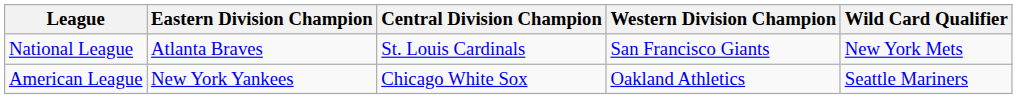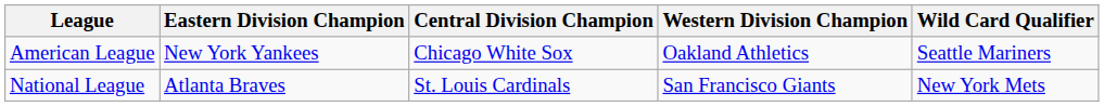 <table class="wikitable">
 <tr>
 <th>League</th>
 <th>Eastern Division Champion</th>
 <th>Central Division Champion</th>
 <th>Western Division Champion</th>
 <th>Wild Card Qualifier</th>
 </tr>
 <tr>
+<td><a href='#'>American League</a></td>
+<td><a href='#'>New York Yankees</a></td>
+<td><a href='#'>Chicago White Sox</a></td>
+<td><a href='#'>Oakland Athletics</a></td>
+<td><a href='#'>Seattle Mariners</a></td>
+</tr>
+<tr>
 <td><a href='#'>National League</a></td>
 <td><a href='#'>Atlanta Braves</a></td>
 <td><a href='#'>St. Louis Cardinals</a></td>
 <td><a href='#'>San Francisco Giants</a></td>
 <td><a href='#'>New York Mets</a></td>
 </tr>
-<tr>
-<td><a href='#'>American League</a></td>
-<td><a href='#'>New York Yankees</a></td>
-<td><a href='#'>Chicago White Sox</a></td>
-<td><a href='#'>Oakland Athletics</a></td>
-<td><a href='#'>Seattle Mariners</a></td>
-</tr>
 </table>
